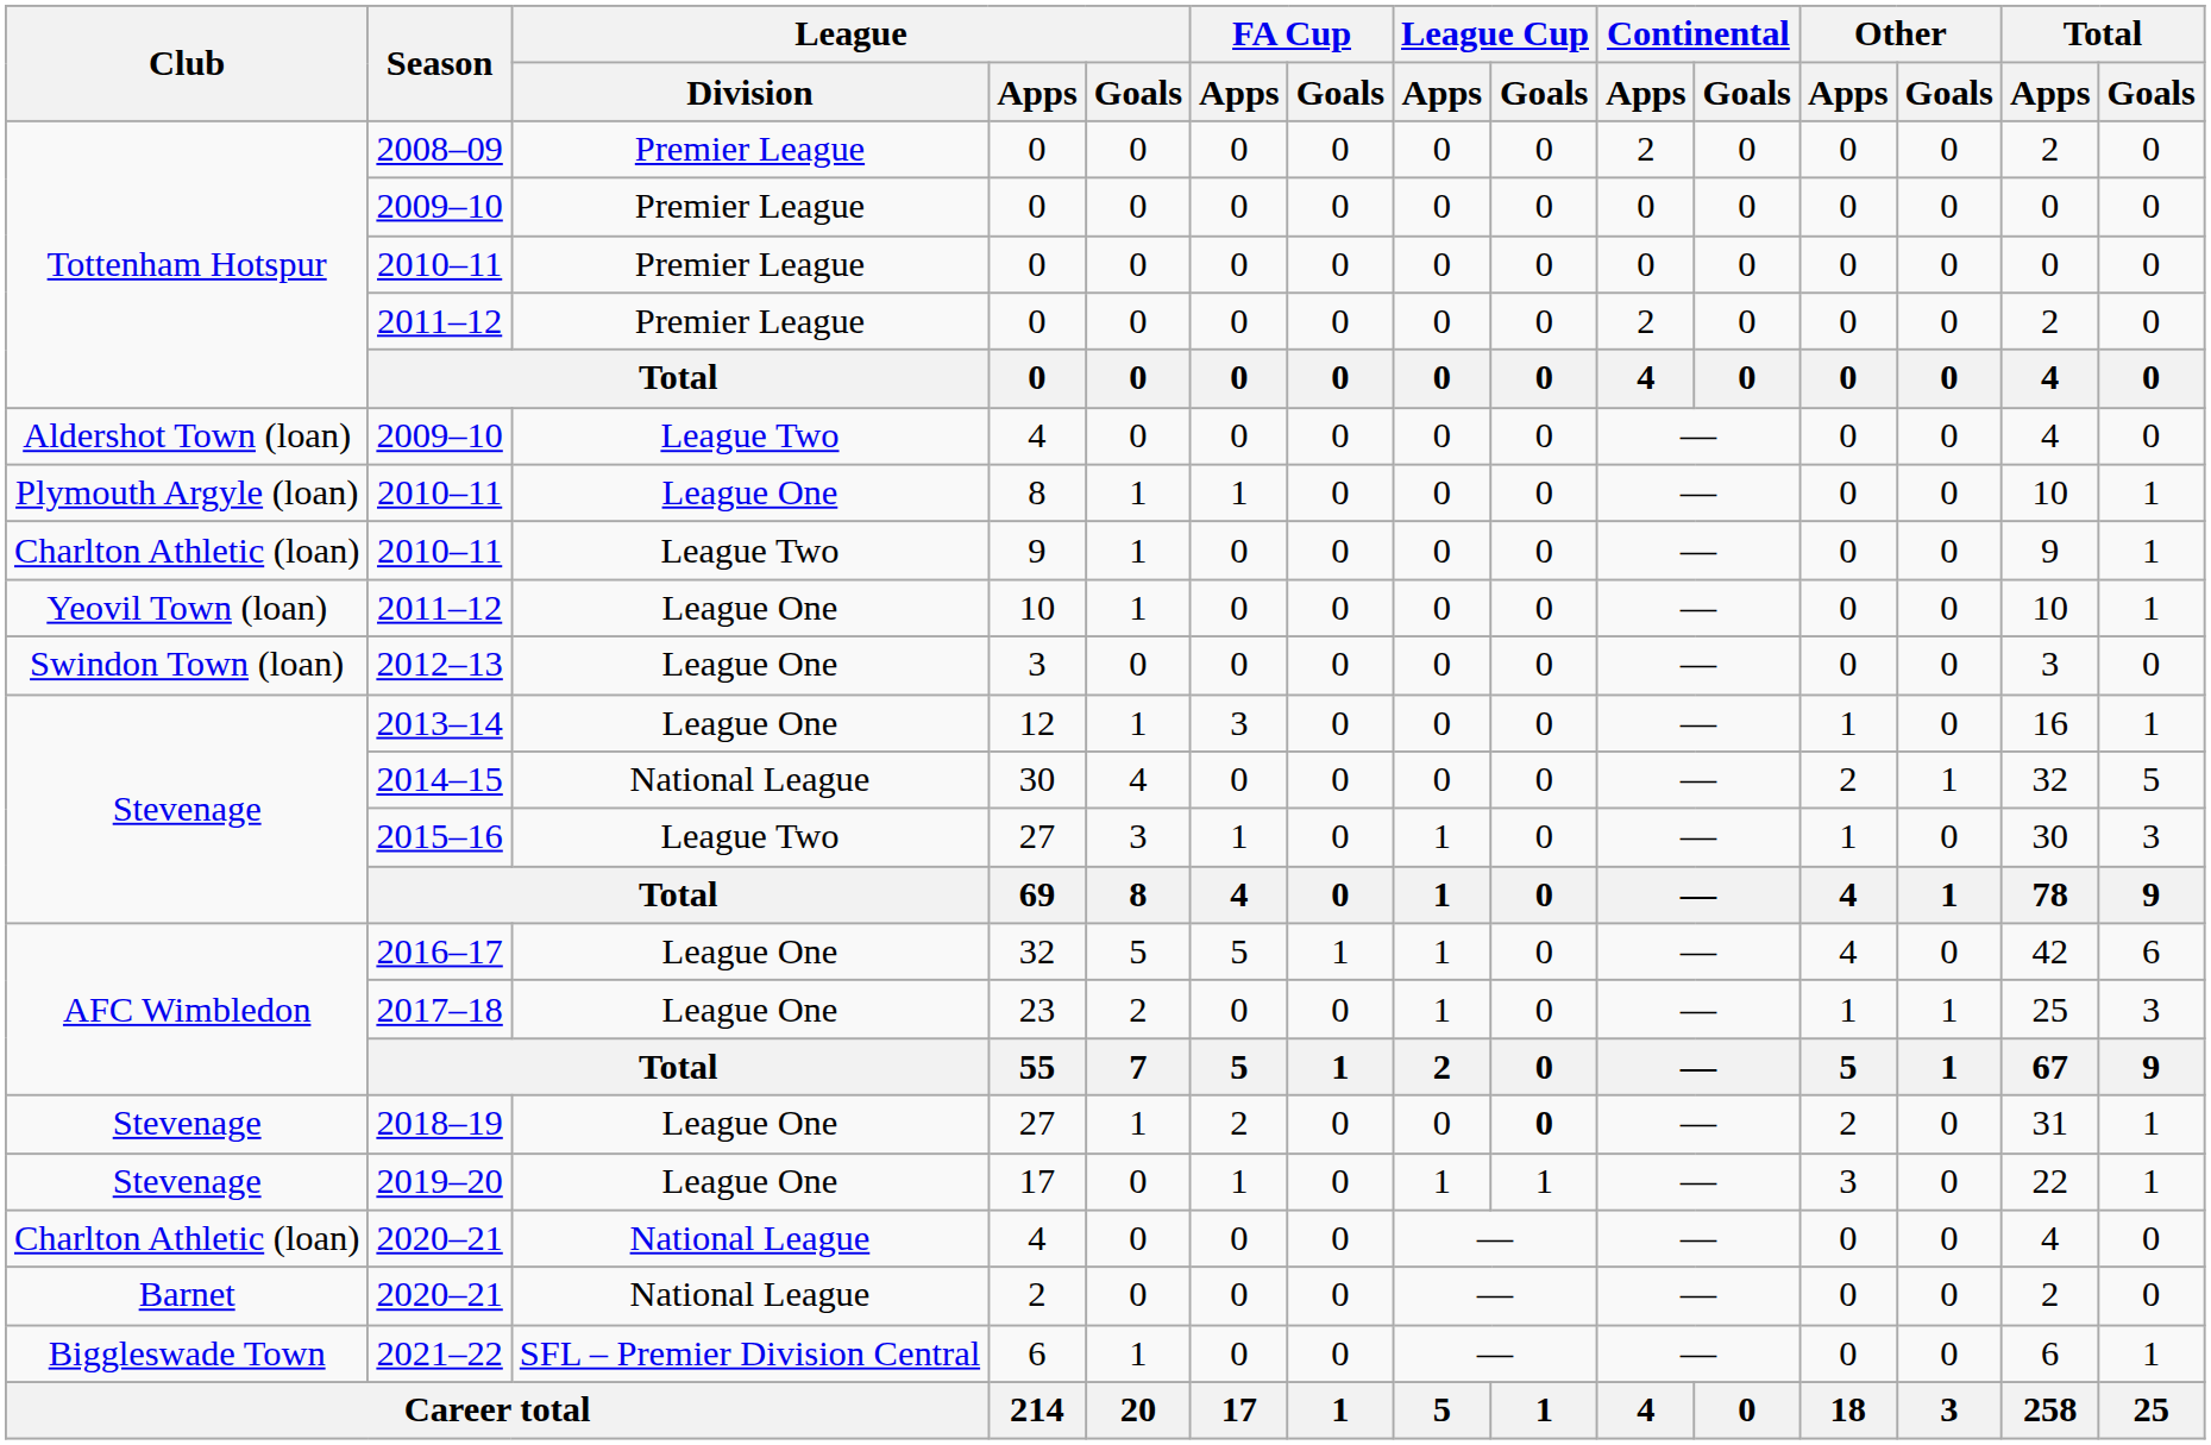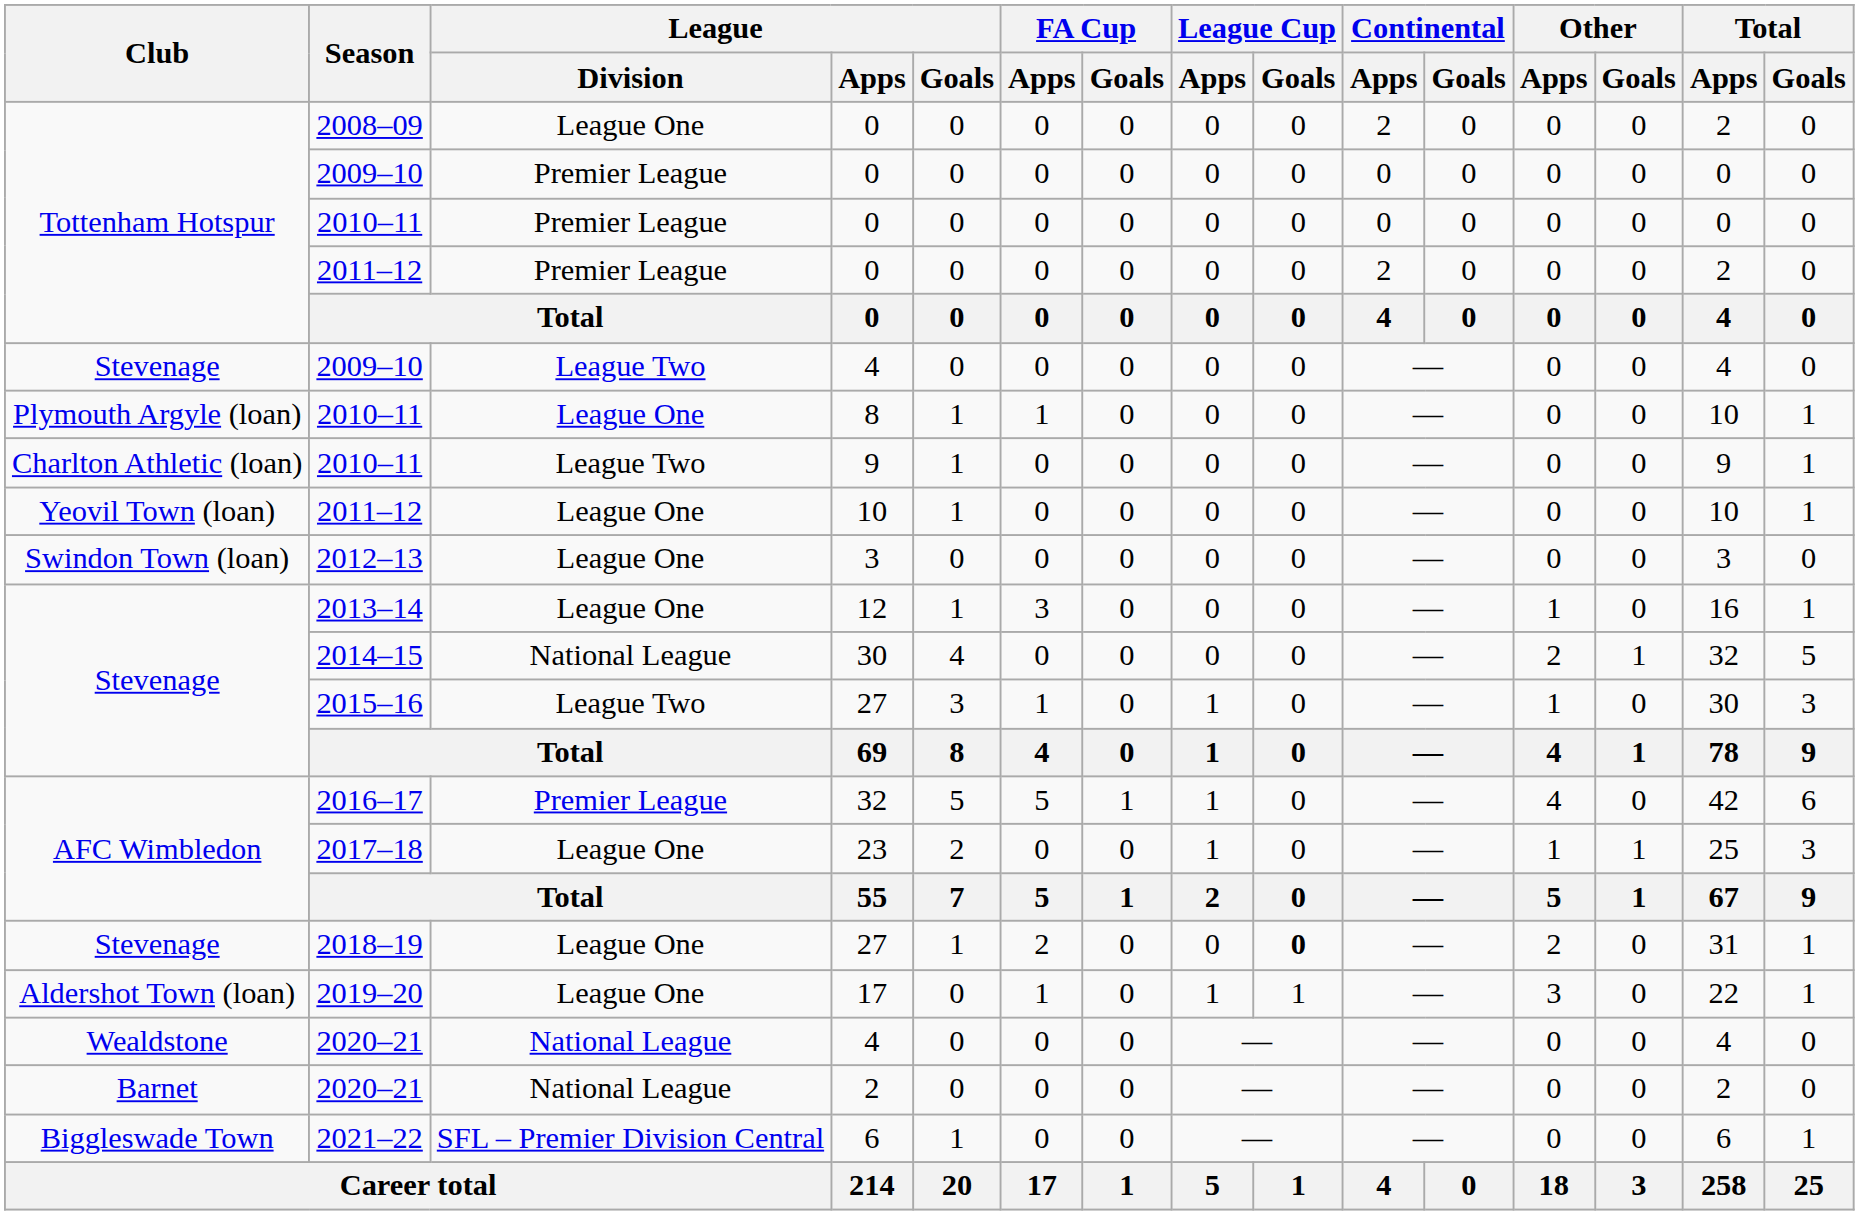 <table class="wikitable" style="text-align:center">
 <tr>
 <th rowspan="2">Club</th>
 <th rowspan="2">Season</th>
 <th colspan="3">League</th>
 <th colspan="2"><a href='#'>FA Cup</a></th>
 <th colspan="2"><a href='#'>League Cup</a></th>
 <th colspan="2"><a href='#'>Continental</a></th>
 <th colspan="2">Other</th>
 <th colspan="2">Total</th>
 </tr>
 <tr>
 <th>Division</th>
 <th>Apps</th>
 <th>Goals</th>
 <th>Apps</th>
 <th>Goals</th>
 <th>Apps</th>
 <th>Goals</th>
 <th>Apps</th>
 <th>Goals</th>
 <th>Apps</th>
 <th>Goals</th>
 <th>Apps</th>
 <th>Goals</th>
 </tr>
 <tr>
 <td rowspan="5"><a href='#'>Tottenham Hotspur</a></td>
 <td><a href='#'>2008–09</a></td>
-<td><a href='#'>Premier League</a></td>
+<td>League One</td>
 <td>0</td>
 <td>0</td>
 <td>0</td>
 <td>0</td>
 <td>0</td>
 <td>0</td>
 <td>2</td>
 <td>0</td>
 <td>0</td>
 <td>0</td>
 <td>2</td>
 <td>0</td>
 </tr>
 <tr>
 <td><a href='#'>2009–10</a></td>
 <td>Premier League</td>
 <td>0</td>
 <td>0</td>
 <td>0</td>
 <td>0</td>
 <td>0</td>
 <td>0</td>
 <td>0</td>
 <td>0</td>
 <td>0</td>
 <td>0</td>
 <td>0</td>
 <td>0</td>
 </tr>
 <tr>
 <td><a href='#'>2010–11</a></td>
 <td>Premier League</td>
 <td>0</td>
 <td>0</td>
 <td>0</td>
 <td>0</td>
 <td>0</td>
 <td>0</td>
 <td>0</td>
 <td>0</td>
 <td>0</td>
 <td>0</td>
 <td>0</td>
 <td>0</td>
 </tr>
 <tr>
 <td><a href='#'>2011–12</a></td>
 <td>Premier League</td>
 <td>0</td>
 <td>0</td>
 <td>0</td>
 <td>0</td>
 <td>0</td>
 <td>0</td>
 <td>2</td>
 <td>0</td>
 <td>0</td>
 <td>0</td>
 <td>2</td>
 <td>0</td>
 </tr>
 <tr>
 <th colspan="2">Total</th>
 <th>0</th>
 <th>0</th>
 <th>0</th>
 <th>0</th>
 <th>0</th>
 <th>0</th>
 <th>4</th>
 <th>0</th>
 <th>0</th>
 <th>0</th>
 <th>4</th>
 <th>0</th>
 </tr>
 <tr>
-<td><a href='#'>Aldershot Town</a> (loan)</td>
+<td><a href='#'>Stevenage</a></td>
 <td><a href='#'>2009–10</a></td>
 <td><a href='#'>League Two</a></td>
 <td>4</td>
 <td>0</td>
 <td>0</td>
 <td>0</td>
 <td>0</td>
 <td>0</td>
 <td colspan="2">—</td>
 <td>0</td>
 <td>0</td>
 <td>4</td>
 <td>0</td>
 </tr>
 <tr>
 <td><a href='#'>Plymouth Argyle</a> (loan)</td>
 <td><a href='#'>2010–11</a></td>
 <td><a href='#'>League One</a></td>
 <td>8</td>
 <td>1</td>
 <td>1</td>
 <td>0</td>
 <td>0</td>
 <td>0</td>
 <td colspan="2">—</td>
 <td>0</td>
 <td>0</td>
 <td>10</td>
 <td>1</td>
 </tr>
 <tr>
 <td><a href='#'>Charlton Athletic</a> (loan)</td>
 <td><a href='#'>2010–11</a></td>
 <td>League Two</td>
 <td>9</td>
 <td>1</td>
 <td>0</td>
 <td>0</td>
 <td>0</td>
 <td>0</td>
 <td colspan="2">—</td>
 <td>0</td>
 <td>0</td>
 <td>9</td>
 <td>1</td>
 </tr>
 <tr>
 <td><a href='#'>Yeovil Town</a> (loan)</td>
 <td><a href='#'>2011–12</a></td>
 <td>League One</td>
 <td>10</td>
 <td>1</td>
 <td>0</td>
 <td>0</td>
 <td>0</td>
 <td>0</td>
 <td colspan="2">—</td>
 <td>0</td>
 <td>0</td>
 <td>10</td>
 <td>1</td>
 </tr>
 <tr>
 <td><a href='#'>Swindon Town</a> (loan)</td>
 <td><a href='#'>2012–13</a></td>
 <td>League One</td>
 <td>3</td>
 <td>0</td>
 <td>0</td>
 <td>0</td>
 <td>0</td>
 <td>0</td>
 <td colspan="2">—</td>
 <td>0</td>
 <td>0</td>
 <td>3</td>
 <td>0</td>
 </tr>
 <tr>
 <td rowspan="4"><a href='#'>Stevenage</a></td>
 <td><a href='#'>2013–14</a></td>
 <td>League One</td>
 <td>12</td>
 <td>1</td>
 <td>3</td>
 <td>0</td>
 <td>0</td>
 <td>0</td>
 <td colspan="2">—</td>
 <td>1</td>
 <td>0</td>
 <td>16</td>
 <td>1</td>
 </tr>
 <tr>
 <td><a href='#'>2014–15</a></td>
 <td>National League</td>
 <td>30</td>
 <td>4</td>
 <td>0</td>
 <td>0</td>
 <td>0</td>
 <td>0</td>
 <td colspan="2">—</td>
 <td>2</td>
 <td>1</td>
 <td>32</td>
 <td>5</td>
 </tr>
 <tr>
 <td><a href='#'>2015–16</a></td>
 <td>League Two</td>
 <td>27</td>
 <td>3</td>
 <td>1</td>
 <td>0</td>
 <td>1</td>
 <td>0</td>
 <td colspan="2">—</td>
 <td>1</td>
 <td>0</td>
 <td>30</td>
 <td>3</td>
 </tr>
 <tr>
 <th colspan="2">Total</th>
 <th>69</th>
 <th>8</th>
 <th>4</th>
 <th>0</th>
 <th>1</th>
 <th>0</th>
 <th colspan="2">—</th>
 <th>4</th>
 <th>1</th>
 <th>78</th>
 <th>9</th>
 </tr>
 <tr>
 <td rowspan="3"><a href='#'>AFC Wimbledon</a></td>
 <td><a href='#'>2016–17</a></td>
-<td>League One</td>
+<td><a href='#'>Premier League</a></td>
 <td>32</td>
 <td>5</td>
 <td>5</td>
 <td>1</td>
 <td>1</td>
 <td>0</td>
 <td colspan="2">—</td>
 <td>4</td>
 <td>0</td>
 <td>42</td>
 <td>6</td>
 </tr>
 <tr>
 <td><a href='#'>2017–18</a></td>
 <td>League One</td>
 <td>23</td>
 <td>2</td>
 <td>0</td>
 <td>0</td>
 <td>1</td>
 <td>0</td>
 <td colspan="2">—</td>
 <td>1</td>
 <td>1</td>
 <td>25</td>
 <td>3</td>
 </tr>
 <tr>
 <th colspan="2">Total</th>
 <th>55</th>
 <th>7</th>
 <th>5</th>
 <th>1</th>
 <th>2</th>
 <th>0</th>
 <th colspan="2">—</th>
 <th>5</th>
 <th>1</th>
 <th>67</th>
 <th>9</th>
 </tr>
 <tr>
 <td><a href='#'>Stevenage</a></td>
 <td><a href='#'>2018–19</a></td>
 <td>League One</td>
 <td>27</td>
 <td>1</td>
 <td>2</td>
 <td>0</td>
 <td>0</td>
 <td><strong>0</strong></td>
 <td colspan="2">—</td>
 <td>2</td>
 <td>0</td>
 <td>31</td>
 <td>1</td>
 </tr>
 <tr>
-<td><a href='#'>Stevenage</a></td>
+<td><a href='#'>Aldershot Town</a> (loan)</td>
 <td><a href='#'>2019–20</a></td>
 <td>League One</td>
 <td>17</td>
 <td>0</td>
 <td>1</td>
 <td>0</td>
 <td>1</td>
 <td>1</td>
 <td colspan="2">—</td>
 <td>3</td>
 <td>0</td>
 <td>22</td>
 <td>1</td>
 </tr>
 <tr>
-<td><a href='#'>Charlton Athletic</a> (loan)</td>
+<td><a href='#'>Wealdstone</a></td>
 <td><a href='#'>2020–21</a></td>
 <td><a href='#'>National League</a></td>
 <td>4</td>
 <td>0</td>
 <td>0</td>
 <td>0</td>
 <td colspan="2">—</td>
 <td colspan="2">—</td>
 <td>0</td>
 <td>0</td>
 <td>4</td>
 <td>0</td>
 </tr>
 <tr>
 <td><a href='#'>Barnet</a></td>
 <td><a href='#'>2020–21</a></td>
 <td>National League</td>
 <td>2</td>
 <td>0</td>
 <td>0</td>
 <td>0</td>
 <td colspan="2">—</td>
 <td colspan="2">—</td>
 <td>0</td>
 <td>0</td>
 <td>2</td>
 <td>0</td>
 </tr>
 <tr>
 <td><a href='#'>Biggleswade Town</a></td>
 <td><a href='#'>2021–22</a></td>
 <td><a href='#'>SFL – Premier Division Central</a></td>
 <td>6</td>
 <td>1</td>
 <td>0</td>
 <td>0</td>
 <td colspan="2">—</td>
 <td colspan="2">—</td>
 <td>0</td>
 <td>0</td>
 <td>6</td>
 <td>1</td>
 </tr>
 <tr>
 <th colspan="3">Career total</th>
 <th>214</th>
 <th>20</th>
 <th>17</th>
 <th>1</th>
 <th>5</th>
 <th>1</th>
 <th>4</th>
 <th>0</th>
 <th>18</th>
 <th>3</th>
 <th>258</th>
 <th>25</th>
 </tr>
 </table>
